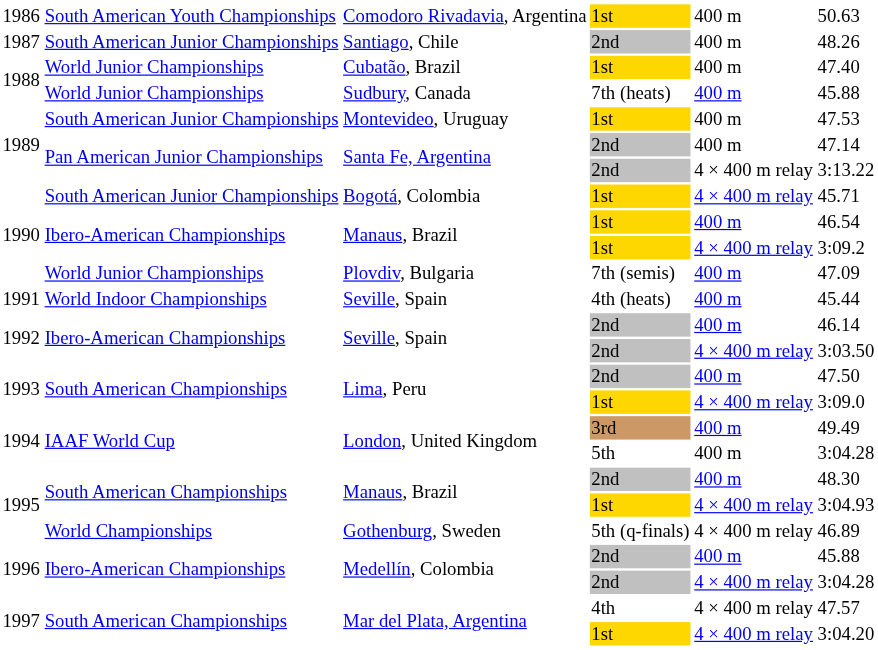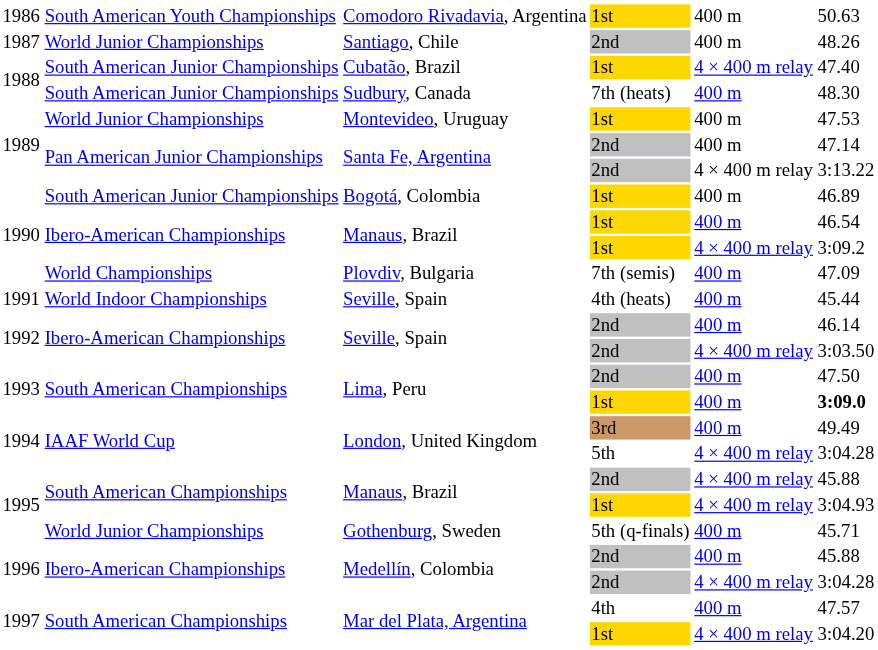 <table>
 <tr>
 <td>1986</td>
 <td><a href='#'>South American Youth Championships</a></td>
 <td><a href='#'>Comodoro Rivadavia</a>, Argentina</td>
 <td bgcolor=gold>1st</td>
 <td>400 m</td>
 <td>50.63</td>
 </tr>
 <tr>
 <td>1987</td>
-<td><a href='#'>South American Junior Championships</a></td>
+<td><a href='#'>World Junior Championships</a></td>
 <td><a href='#'>Santiago</a>, Chile</td>
 <td bgcolor=silver>2nd</td>
 <td>400 m</td>
 <td>48.26</td>
 </tr>
 <tr>
 <td rowspan=2>1988</td>
-<td><a href='#'>World Junior Championships</a></td>
+<td><a href='#'>South American Junior Championships</a></td>
 <td><a href='#'>Cubatão</a>, Brazil</td>
 <td bgcolor=gold>1st</td>
-<td>400 m</td>
+<td><a href='#'>4 × 400 m relay</a></td>
 <td>47.40</td>
 </tr>
 <tr>
-<td><a href='#'>World Junior Championships</a></td>
+<td><a href='#'>South American Junior Championships</a></td>
 <td><a href='#'>Sudbury</a>, Canada</td>
 <td>7th (heats)</td>
 <td><a href='#'>400 m</a></td>
-<td>45.88</td>
+<td>48.30</td>
 </tr>
 <tr>
 <td rowspan=3>1989</td>
-<td><a href='#'>South American Junior Championships</a></td>
+<td><a href='#'>World Junior Championships</a></td>
 <td><a href='#'>Montevideo</a>, Uruguay</td>
 <td bgcolor=gold>1st</td>
 <td>400 m</td>
 <td>47.53</td>
 </tr>
 <tr>
 <td rowspan=2><a href='#'>Pan American Junior Championships</a></td>
 <td rowspan=2><a href='#'>Santa Fe, Argentina</a></td>
 <td bgcolor=silver>2nd</td>
 <td>400 m</td>
 <td>47.14</td>
 </tr>
 <tr>
 <td bgcolor=silver>2nd</td>
 <td>4 × 400 m relay</td>
 <td>3:13.22</td>
 </tr>
 <tr>
 <td rowspan=4>1990</td>
 <td><a href='#'>South American Junior Championships</a></td>
 <td><a href='#'>Bogotá</a>, Colombia</td>
 <td bgcolor=gold>1st</td>
-<td><a href='#'>4 × 400 m relay</a></td>
-<td>45.71</td>
+<td>400 m</td>
+<td>46.89</td>
 </tr>
 <tr>
 <td rowspan=2><a href='#'>Ibero-American Championships</a></td>
 <td rowspan=2><a href='#'>Manaus</a>, Brazil</td>
 <td bgcolor=gold>1st</td>
 <td><a href='#'>400 m</a></td>
 <td>46.54</td>
 </tr>
 <tr>
 <td bgcolor=gold>1st</td>
 <td><a href='#'>4 × 400 m relay</a></td>
 <td>3:09.2</td>
 </tr>
 <tr>
-<td><a href='#'>World Junior Championships</a></td>
+<td><a href='#'>World Championships</a></td>
 <td><a href='#'>Plovdiv</a>, Bulgaria</td>
 <td>7th (semis)</td>
 <td><a href='#'>400 m</a></td>
 <td>47.09</td>
 </tr>
 <tr>
 <td>1991</td>
 <td><a href='#'>World Indoor Championships</a></td>
 <td><a href='#'>Seville</a>, Spain</td>
 <td>4th (heats)</td>
 <td><a href='#'>400 m</a></td>
 <td>45.44</td>
 </tr>
 <tr>
 <td rowspan=2>1992</td>
 <td rowspan=2><a href='#'>Ibero-American Championships</a></td>
 <td rowspan=2><a href='#'>Seville</a>, Spain</td>
 <td bgcolor=silver>2nd</td>
 <td><a href='#'>400 m</a></td>
 <td>46.14</td>
 </tr>
 <tr>
 <td bgcolor=silver>2nd</td>
 <td><a href='#'>4 × 400 m relay</a></td>
 <td>3:03.50</td>
 </tr>
 <tr>
 <td rowspan=2>1993</td>
 <td rowspan=2><a href='#'>South American Championships</a></td>
 <td rowspan=2><a href='#'>Lima</a>, Peru</td>
 <td bgcolor=silver>2nd</td>
 <td><a href='#'>400 m</a></td>
 <td>47.50</td>
 </tr>
 <tr>
 <td bgcolor=gold>1st</td>
-<td><a href='#'>4 × 400 m relay</a></td>
-<td>3:09.0</td>
+<td><a href='#'>400 m</a></td>
+<td><strong>3:09.0</strong></td>
 </tr>
 <tr>
 <td rowspan=2>1994</td>
 <td rowspan=2><a href='#'>IAAF World Cup</a></td>
 <td rowspan=2><a href='#'>London</a>, United Kingdom</td>
 <td bgcolor=cc9966>3rd</td>
 <td><a href='#'>400 m</a></td>
 <td>49.49</td>
 </tr>
 <tr>
 <td>5th</td>
-<td>400 m</td>
+<td><a href='#'>4 × 400 m relay</a></td>
 <td>3:04.28</td>
 </tr>
 <tr>
 <td rowspan=3>1995</td>
 <td rowspan=2><a href='#'>South American Championships</a></td>
 <td rowspan=2><a href='#'>Manaus</a>, Brazil</td>
 <td bgcolor=silver>2nd</td>
-<td><a href='#'>400 m</a></td>
-<td>48.30</td>
+<td><a href='#'>4 × 400 m relay</a></td>
+<td>45.88</td>
 </tr>
 <tr>
 <td bgcolor=gold>1st</td>
 <td><a href='#'>4 × 400 m relay</a></td>
 <td>3:04.93</td>
 </tr>
 <tr>
-<td><a href='#'>World Championships</a></td>
+<td><a href='#'>World Junior Championships</a></td>
 <td><a href='#'>Gothenburg</a>, Sweden</td>
 <td>5th (q-finals)</td>
-<td>4 × 400 m relay</td>
-<td>46.89</td>
+<td><a href='#'>400 m</a></td>
+<td>45.71</td>
 </tr>
 <tr>
 <td rowspan=2>1996</td>
 <td rowspan=2><a href='#'>Ibero-American Championships</a></td>
 <td rowspan=2><a href='#'>Medellín</a>, Colombia</td>
 <td bgcolor=silver>2nd</td>
 <td><a href='#'>400 m</a></td>
 <td>45.88</td>
 </tr>
 <tr>
 <td bgcolor=silver>2nd</td>
 <td><a href='#'>4 × 400 m relay</a></td>
 <td>3:04.28</td>
 </tr>
 <tr>
 <td rowspan=2>1997</td>
 <td rowspan=2><a href='#'>South American Championships</a></td>
 <td rowspan=2><a href='#'>Mar del Plata, Argentina</a></td>
 <td>4th</td>
-<td>4 × 400 m relay</td>
+<td><a href='#'>400 m</a></td>
 <td>47.57</td>
 </tr>
 <tr>
 <td bgcolor=gold>1st</td>
 <td><a href='#'>4 × 400 m relay</a></td>
 <td>3:04.20</td>
 </tr>
 </table>
